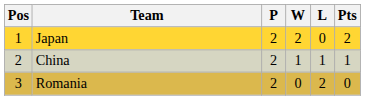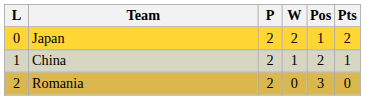 <table class="wikitable" style="font-size: 100%">
 <tr>
-<th width=15>Pos</th>
+<th width=20>L</th>
 <th width=250>Team</th>
 <th width=20>P</th>
 <th width=20>W</th>
-<th width=20>L</th>
+<th width=15>Pos</th>
 <th width=20>Pts</th>
 </tr>
 <tr align=center style="background: #FFD633;">
-<td>1</td>
+<td>0</td>
 <td align="left"> Japan</td>
 <td>2</td>
 <td>2</td>
-<td>0</td>
+<td>1</td>
 <td>2</td>
 </tr>
 <tr align=center style="background: #D6D6C2;">
-<td>2</td>
+<td>1</td>
 <td align="left"> China</td>
 <td>2</td>
 <td>1</td>
-<td>1</td>
+<td>2</td>
 <td>1</td>
 </tr>
 <tr align=center style="background: #DBB84D;">
-<td>3</td>
+<td>2</td>
 <td align="left"> Romania</td>
 <td>2</td>
 <td>0</td>
-<td>2</td>
+<td>3</td>
 <td>0</td>
 </tr>
 </table>
